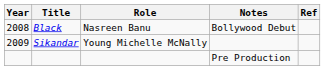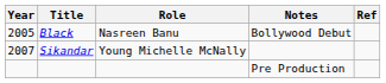 <table class="wikitable sortable plainrowheaders">
 <tr style="text-align:center;">
 <th>Year</th>
 <th>Title</th>
 <th>Role</th>
 <th>Notes</th>
 <th>Ref</th>
 </tr>
 <tr>
-<td>2008</td>
+<td>2005</td>
 <td><em><a href='#'>Black</a></em></td>
 <td>Nasreen Banu</td>
 <td>Bollywood Debut</td>
 <td></td>
 </tr>
 <tr>
-<td>2009</td>
+<td>2007</td>
 <td><em><a href='#'>Sikandar</a></em></td>
 <td>Young Michelle McNally</td>
 <td></td>
 <td></td>
 </tr>
 <tr>
 <td></td>
 <td></td>
 <td></td>
 <td>Pre Production</td>
 <td></td>
 </tr>
 </table>
